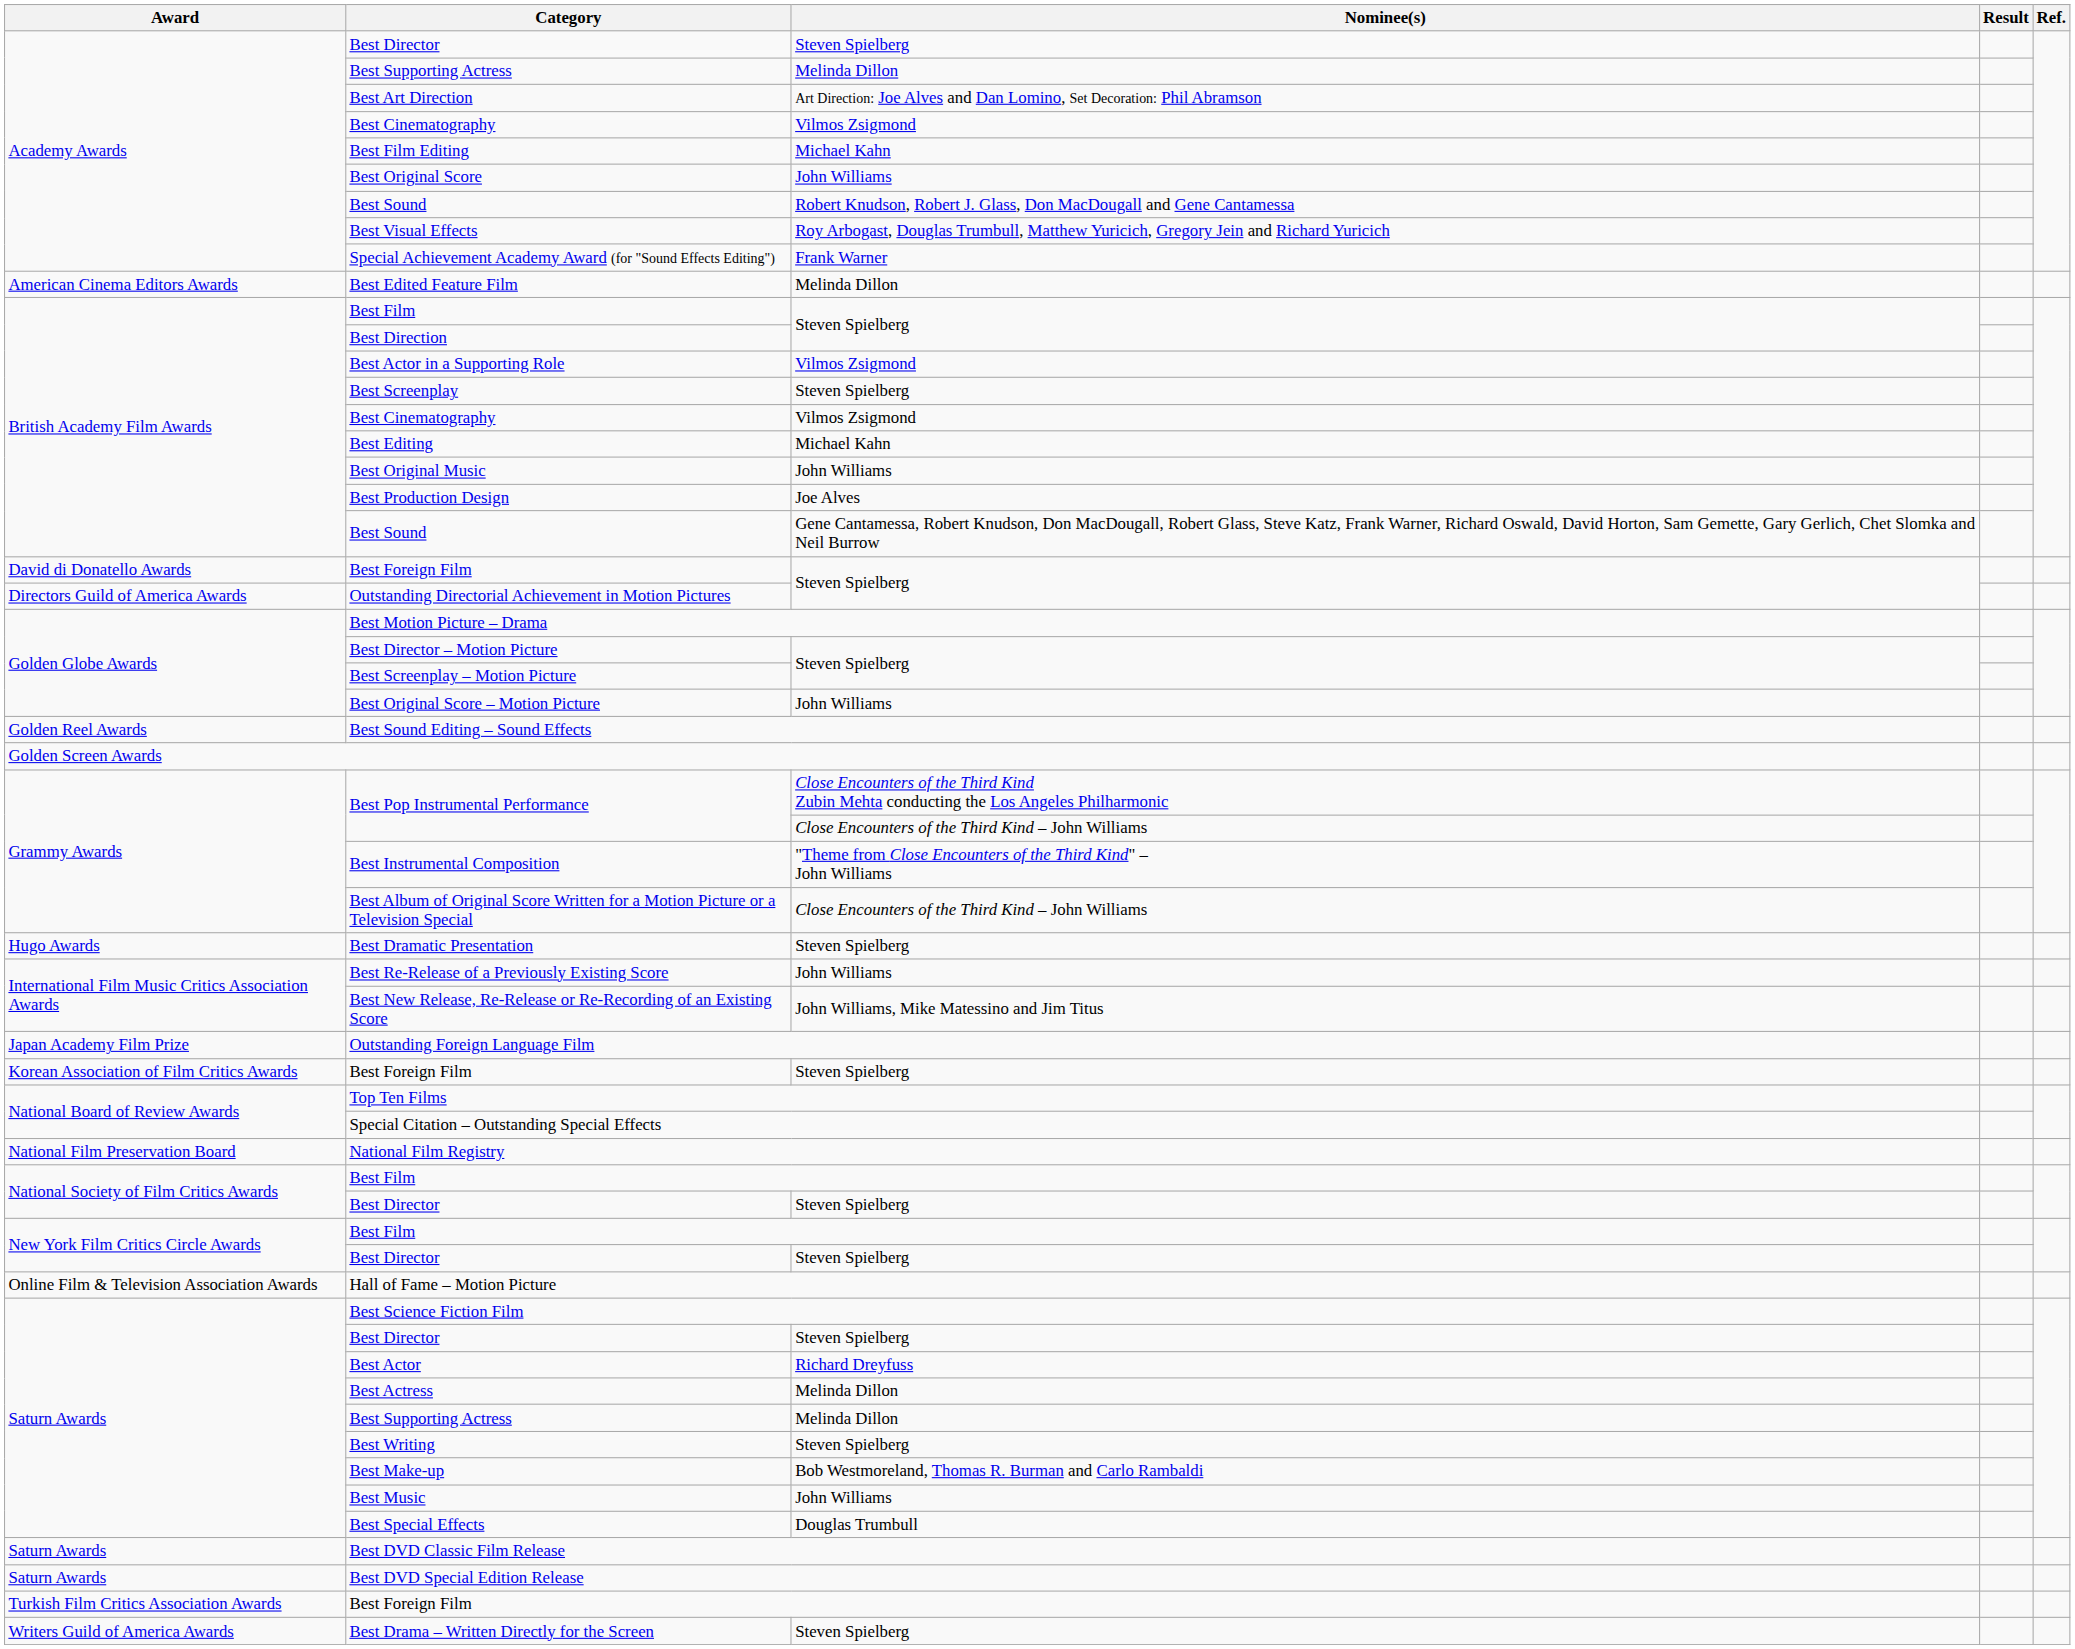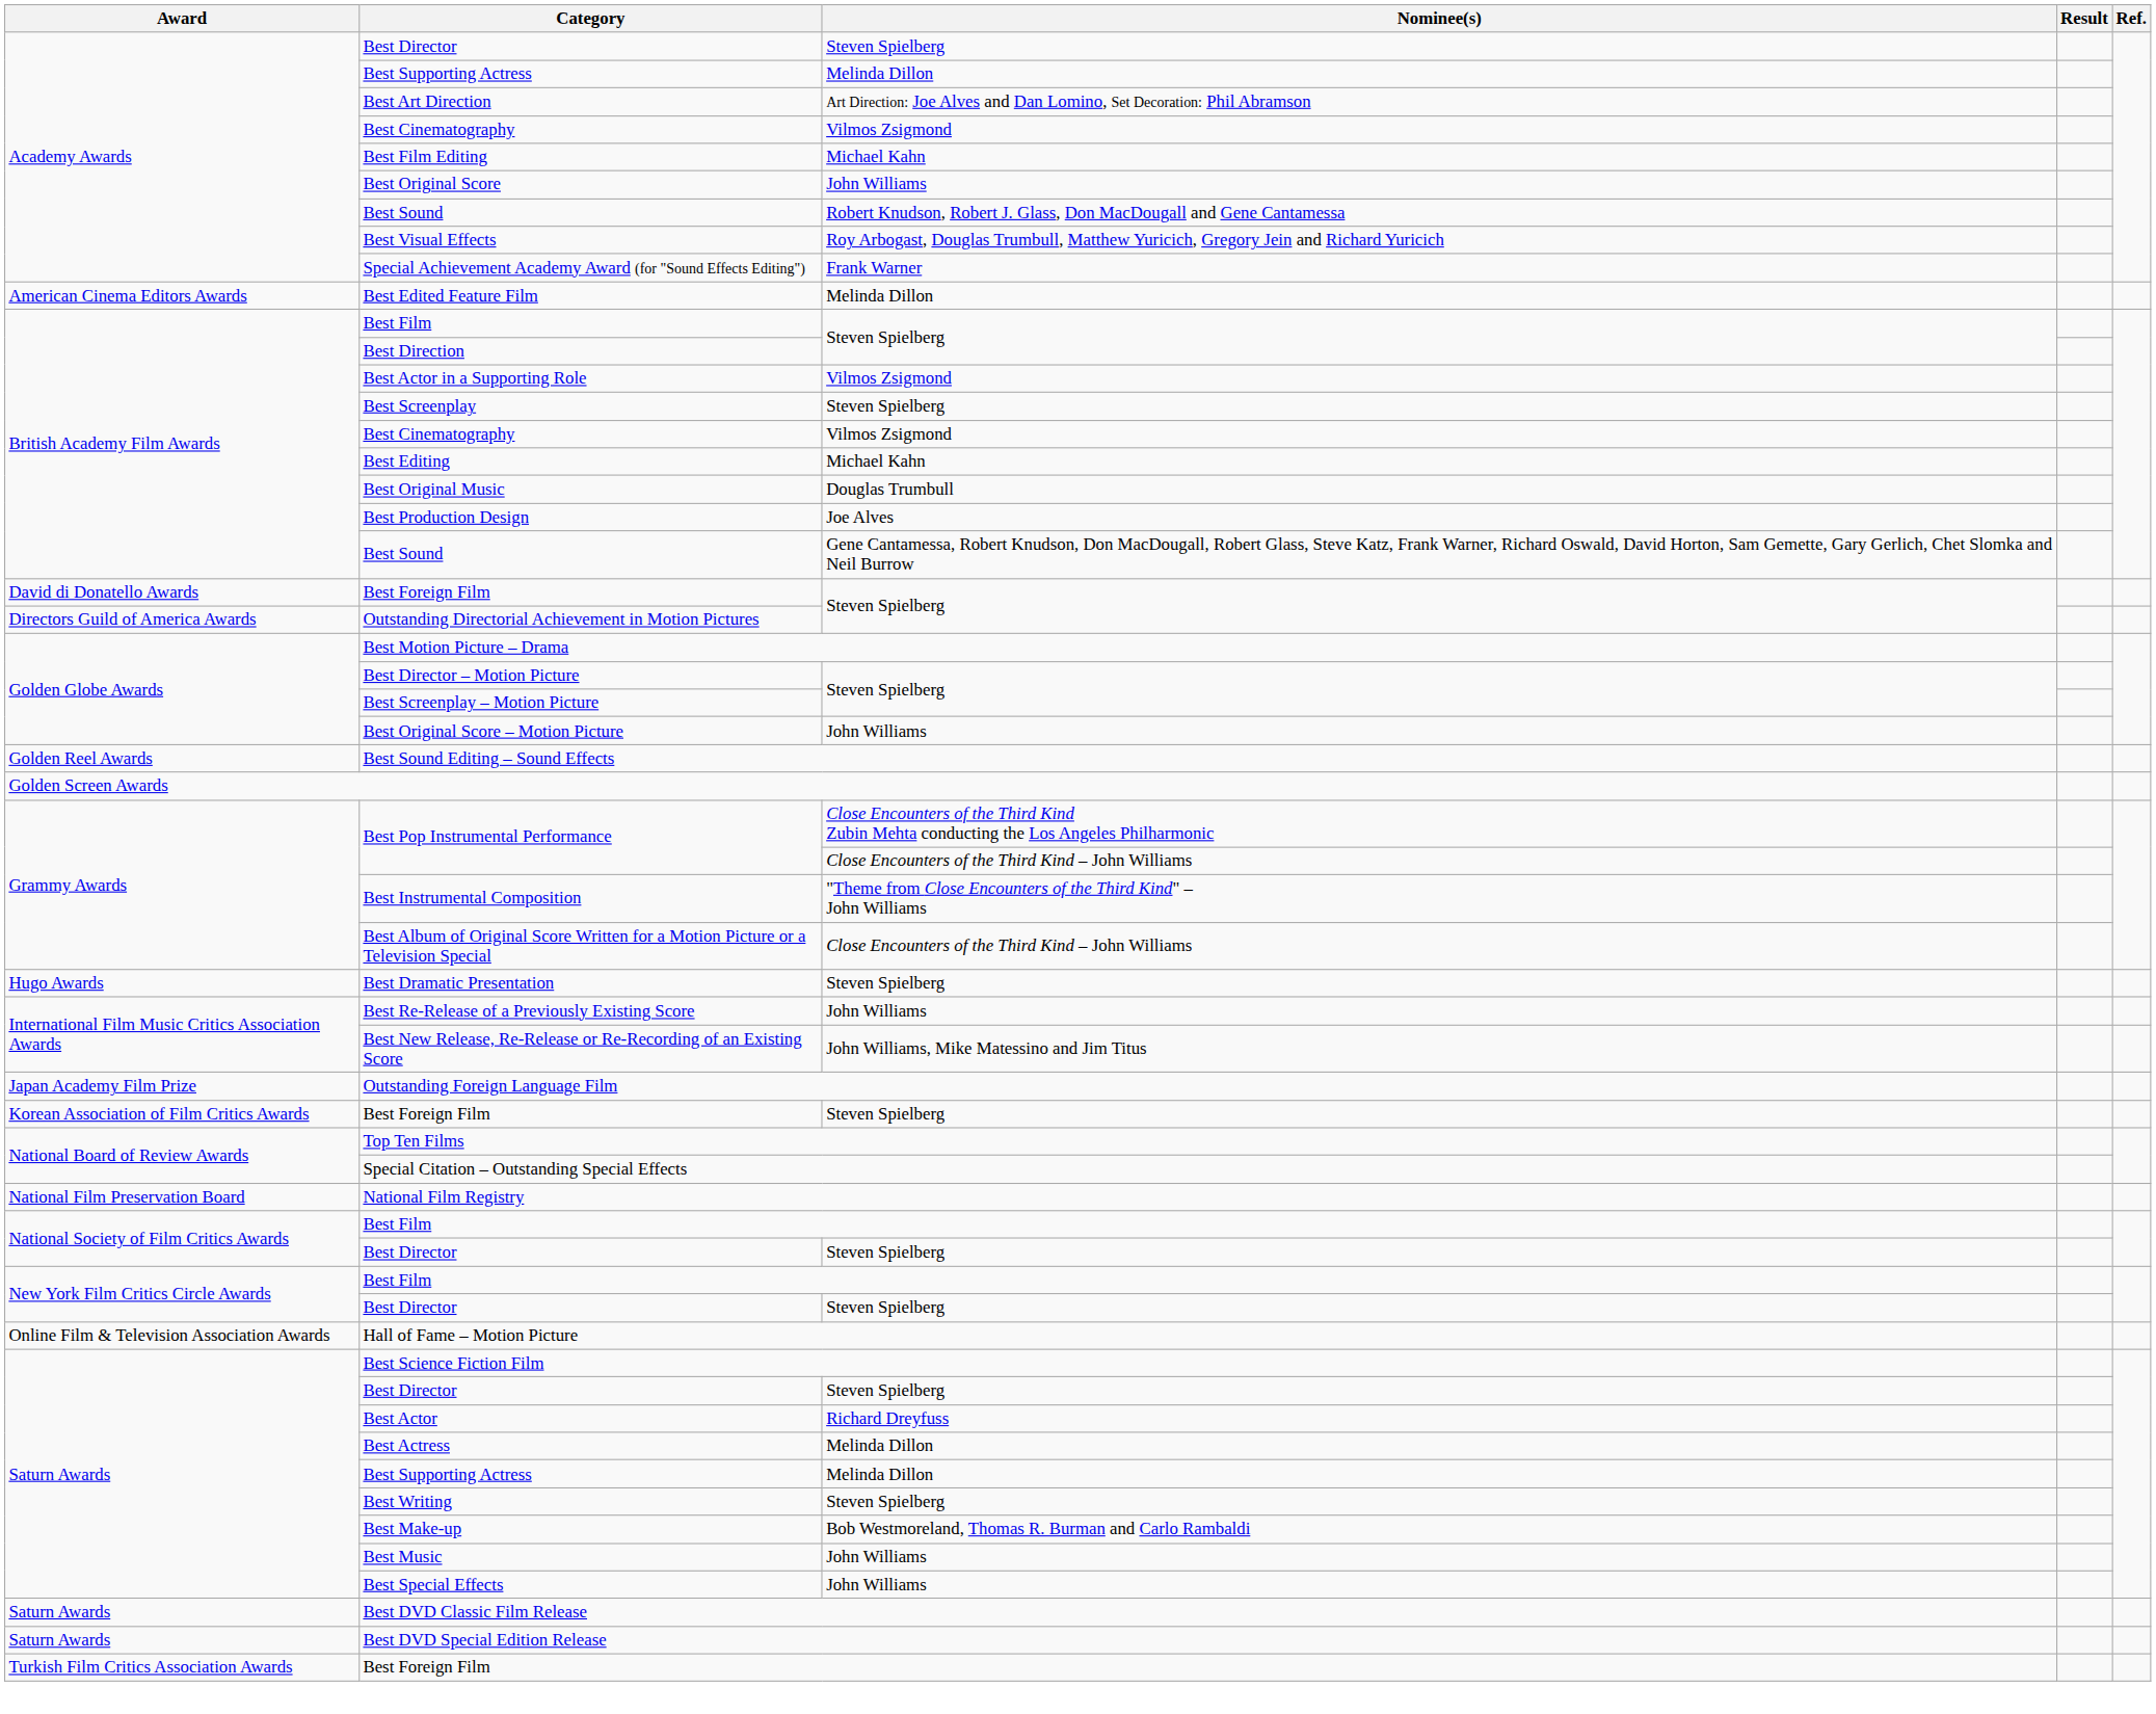 <table class="wikitable plainrowheaders">
 <tr>
 <th>Award</th>
 <th>Category</th>
 <th>Nominee(s)</th>
 <th>Result</th>
 <th>Ref.</th>
 </tr>
 <tr>
 <td rowspan="9"><a href='#'>Academy Awards</a></td>
 <td><a href='#'>Best Director</a></td>
 <td><a href='#'>Steven Spielberg</a></td>
 <td></td>
 <td align="center" rowspan="9"> <br> </td>
 </tr>
 <tr>
 <td><a href='#'>Best Supporting Actress</a></td>
 <td><a href='#'>Melinda Dillon</a></td>
 <td></td>
 </tr>
 <tr>
 <td><a href='#'>Best Art Direction</a></td>
 <td><small>Art Direction:</small> <a href='#'>Joe Alves</a> and <a href='#'>Dan Lomino</a>, <small>Set Decoration:</small> <a href='#'>Phil Abramson</a></td>
 <td></td>
 </tr>
 <tr>
 <td><a href='#'>Best Cinematography</a></td>
 <td><a href='#'>Vilmos Zsigmond</a></td>
 <td></td>
 </tr>
 <tr>
 <td><a href='#'>Best Film Editing</a></td>
 <td><a href='#'>Michael Kahn</a></td>
 <td></td>
 </tr>
 <tr>
 <td><a href='#'>Best Original Score</a></td>
 <td><a href='#'>John Williams</a></td>
 <td></td>
 </tr>
 <tr>
 <td><a href='#'>Best Sound</a></td>
 <td><a href='#'>Robert Knudson</a>, <a href='#'>Robert J. Glass</a>, <a href='#'>Don MacDougall</a> and <a href='#'>Gene Cantamessa</a></td>
 <td></td>
 </tr>
 <tr>
 <td><a href='#'>Best Visual Effects</a></td>
 <td><a href='#'>Roy Arbogast</a>, <a href='#'>Douglas Trumbull</a>, <a href='#'>Matthew Yuricich</a>, <a href='#'>Gregory Jein</a> and <a href='#'>Richard Yuricich</a></td>
 <td></td>
 </tr>
 <tr>
 <td><a href='#'>Special Achievement Academy Award</a> <small>(for "Sound Effects Editing")</small></td>
 <td><a href='#'>Frank Warner</a></td>
 <td></td>
 </tr>
 <tr>
 <td><a href='#'>American Cinema Editors Awards</a></td>
 <td><a href='#'>Best Edited Feature Film</a></td>
 <td>Melinda Dillon</td>
 <td></td>
 <td align="center"></td>
 </tr>
 <tr>
 <td rowspan="9"><a href='#'>British Academy Film Awards</a></td>
 <td><a href='#'>Best Film</a></td>
 <td rowspan="2">Steven Spielberg</td>
 <td></td>
 <td align="center" rowspan="9"></td>
 </tr>
 <tr>
 <td><a href='#'>Best Direction</a></td>
 <td></td>
 </tr>
 <tr>
 <td><a href='#'>Best Actor in a Supporting Role</a></td>
 <td><a href='#'>Vilmos Zsigmond</a></td>
 <td></td>
 </tr>
 <tr>
 <td><a href='#'>Best Screenplay</a></td>
 <td>Steven Spielberg</td>
 <td></td>
 </tr>
 <tr>
 <td><a href='#'>Best Cinematography</a></td>
 <td>Vilmos Zsigmond</td>
 <td></td>
 </tr>
 <tr>
 <td><a href='#'>Best Editing</a></td>
 <td>Michael Kahn</td>
 <td></td>
 </tr>
 <tr>
 <td><a href='#'>Best Original Music</a></td>
-<td>John Williams</td>
+<td>Douglas Trumbull</td>
 <td></td>
 </tr>
 <tr>
 <td><a href='#'>Best Production Design</a></td>
 <td>Joe Alves</td>
 <td></td>
 </tr>
 <tr>
 <td><a href='#'>Best Sound</a></td>
 <td>Gene Cantamessa, Robert Knudson, Don MacDougall, Robert Glass, Steve Katz, Frank Warner, Richard Oswald, David Horton, Sam Gemette, Gary Gerlich, Chet Slomka and Neil Burrow</td>
 <td></td>
 </tr>
 <tr>
 <td><a href='#'>David di Donatello Awards</a></td>
 <td><a href='#'>Best Foreign Film</a></td>
 <td rowspan="2">Steven Spielberg</td>
 <td></td>
 <td align="center"></td>
 </tr>
 <tr>
 <td><a href='#'>Directors Guild of America Awards</a></td>
 <td><a href='#'>Outstanding Directorial Achievement in Motion Pictures</a></td>
 <td></td>
 <td align="center"></td>
 </tr>
 <tr>
 <td rowspan="4"><a href='#'>Golden Globe Awards</a></td>
 <td colspan="2"><a href='#'>Best Motion Picture – Drama</a></td>
 <td></td>
 <td align="center" rowspan="4"></td>
 </tr>
 <tr>
 <td><a href='#'>Best Director – Motion Picture</a></td>
 <td rowspan="2">Steven Spielberg</td>
 <td></td>
 </tr>
 <tr>
 <td><a href='#'>Best Screenplay – Motion Picture</a></td>
 <td></td>
 </tr>
 <tr>
 <td><a href='#'>Best Original Score – Motion Picture</a></td>
 <td>John Williams</td>
 <td></td>
 </tr>
 <tr>
 <td><a href='#'>Golden Reel Awards</a></td>
 <td colspan="2"><a href='#'>Best Sound Editing – Sound Effects</a></td>
 <td></td>
 <td align="center"></td>
 </tr>
 <tr>
 <td colspan="3"><a href='#'>Golden Screen Awards</a></td>
 <td></td>
 <td align="center"></td>
 </tr>
 <tr>
 <td rowspan="4"><a href='#'>Grammy Awards</a></td>
 <td rowspan="2"><a href='#'>Best Pop Instrumental Performance</a></td>
 <td><em><a href='#'>Close Encounters of the Third Kind</a></em> <br> <a href='#'>Zubin Mehta</a> conducting the <a href='#'>Los Angeles Philharmonic</a></td>
 <td></td>
 <td align="center" rowspan="4"></td>
 </tr>
 <tr>
 <td><em>Close Encounters of the Third Kind</em> – John Williams</td>
 <td></td>
 </tr>
 <tr>
 <td><a href='#'>Best Instrumental Composition</a></td>
 <td>"<a href='#'>Theme from <em>Close Encounters of the Third Kind</em></a>" – <br> John Williams</td>
 <td></td>
 </tr>
 <tr>
 <td><a href='#'>Best Album of Original Score Written for a Motion Picture or a <br> Television Special</a></td>
 <td><em>Close Encounters of the Third Kind</em> – John Williams</td>
 <td></td>
 </tr>
 <tr>
 <td><a href='#'>Hugo Awards</a></td>
 <td><a href='#'>Best Dramatic Presentation</a></td>
 <td>Steven Spielberg</td>
 <td></td>
 <td align="center"></td>
 </tr>
 <tr>
 <td rowspan="2"><a href='#'>International Film Music Critics Association Awards</a></td>
 <td><a href='#'>Best Re-Release of a Previously Existing Score</a></td>
 <td>John Williams</td>
 <td></td>
 <td align="center"></td>
 </tr>
 <tr>
 <td><a href='#'>Best New Release, Re-Release or Re-Recording of an Existing Score</a></td>
 <td>John Williams, Mike Matessino and Jim Titus</td>
 <td></td>
 <td align="center"></td>
 </tr>
 <tr>
 <td><a href='#'>Japan Academy Film Prize</a></td>
 <td colspan="2"><a href='#'>Outstanding Foreign Language Film</a></td>
 <td></td>
 <td align="center"></td>
 </tr>
 <tr>
 <td><a href='#'>Korean Association of Film Critics Awards</a></td>
 <td>Best Foreign Film</td>
 <td>Steven Spielberg</td>
 <td></td>
 <td align="center"></td>
 </tr>
 <tr>
 <td rowspan="2"><a href='#'>National Board of Review Awards</a></td>
 <td colspan="2"><a href='#'>Top Ten Films</a></td>
 <td></td>
 <td align="center" rowspan="2"></td>
 </tr>
 <tr>
 <td colspan="2">Special Citation – Outstanding Special Effects</td>
 <td></td>
 </tr>
 <tr>
 <td><a href='#'>National Film Preservation Board</a></td>
 <td colspan="2"><a href='#'>National Film Registry</a></td>
 <td></td>
 <td align="center"></td>
 </tr>
 <tr>
 <td rowspan="2"><a href='#'>National Society of Film Critics Awards</a></td>
 <td colspan="2"><a href='#'>Best Film</a></td>
 <td></td>
 <td align="center" rowspan="2"></td>
 </tr>
 <tr>
 <td><a href='#'>Best Director</a></td>
 <td>Steven Spielberg</td>
 <td></td>
 </tr>
 <tr>
 <td rowspan="2"><a href='#'>New York Film Critics Circle Awards</a></td>
 <td colspan="2"><a href='#'>Best Film</a></td>
 <td></td>
 <td align="center" rowspan="2"></td>
 </tr>
 <tr>
 <td><a href='#'>Best Director</a></td>
 <td>Steven Spielberg</td>
 <td></td>
 </tr>
 <tr>
 <td>Online Film & Television Association Awards</td>
 <td colspan="2">Hall of Fame – Motion Picture</td>
 <td></td>
 <td align="center"></td>
 </tr>
 <tr>
 <td rowspan="9"><a href='#'>Saturn Awards</a> </td>
 <td colspan="2"><a href='#'>Best Science Fiction Film</a></td>
 <td></td>
 <td align="center" rowspan="9"></td>
 </tr>
 <tr>
 <td><a href='#'>Best Director</a></td>
 <td>Steven Spielberg</td>
 <td></td>
 </tr>
 <tr>
 <td><a href='#'>Best Actor</a></td>
 <td><a href='#'>Richard Dreyfuss</a></td>
 <td></td>
 </tr>
 <tr>
 <td><a href='#'>Best Actress</a></td>
 <td>Melinda Dillon</td>
 <td></td>
 </tr>
 <tr>
 <td><a href='#'>Best Supporting Actress</a></td>
 <td>Melinda Dillon</td>
 <td></td>
 </tr>
 <tr>
 <td><a href='#'>Best Writing</a></td>
 <td>Steven Spielberg</td>
 <td></td>
 </tr>
 <tr>
 <td><a href='#'>Best Make-up</a></td>
 <td>Bob Westmoreland, <a href='#'>Thomas R. Burman</a> and <a href='#'>Carlo Rambaldi</a></td>
 <td></td>
 </tr>
 <tr>
 <td><a href='#'>Best Music</a></td>
 <td>John Williams</td>
 <td></td>
 </tr>
 <tr>
 <td><a href='#'>Best Special Effects</a></td>
-<td>Douglas Trumbull</td>
+<td>John Williams</td>
 <td></td>
 </tr>
 <tr>
 <td><a href='#'>Saturn Awards</a> </td>
 <td colspan="2"><a href='#'>Best DVD Classic Film Release</a></td>
 <td></td>
 <td align="center"></td>
 </tr>
 <tr>
 <td><a href='#'>Saturn Awards</a> </td>
 <td colspan="2"><a href='#'>Best DVD Special Edition Release</a></td>
 <td></td>
 <td align="center"></td>
 </tr>
 <tr>
 <td><a href='#'>Turkish Film Critics Association Awards</a></td>
 <td colspan="2">Best Foreign Film</td>
 <td></td>
 <td align="center"></td>
 </tr>
-<tr>
-<td><a href='#'>Writers Guild of America Awards</a></td>
-<td><a href='#'>Best Drama – Written Directly for the Screen</a></td>
-<td>Steven Spielberg</td>
-<td></td>
-<td align="center"></td>
-</tr>
 </table>
